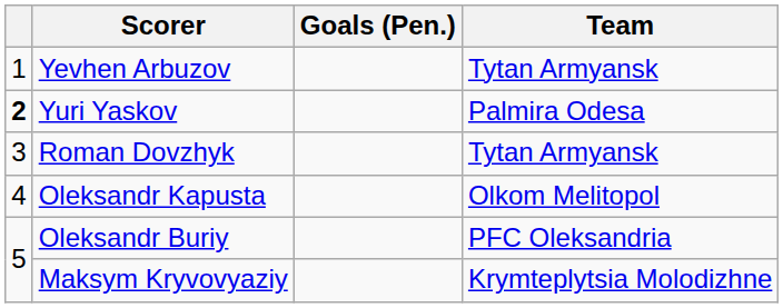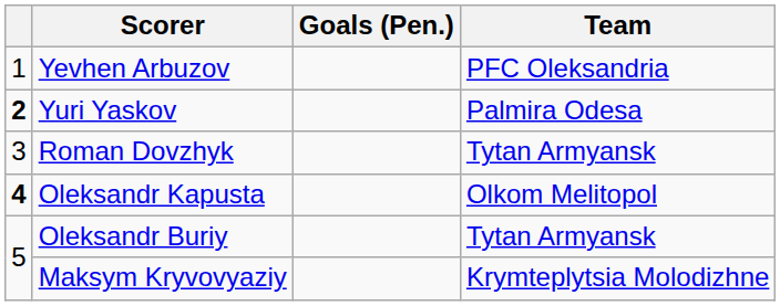 <table class="wikitable">
 <tr>
 <th></th>
 <th>Scorer</th>
 <th>Goals (Pen.)</th>
 <th>Team</th>
 </tr>
 <tr>
 <td>1</td>
 <td> <a href='#'>Yevhen Arbuzov</a></td>
 <td></td>
-<td><a href='#'>Tytan Armyansk</a></td>
+<td><a href='#'>PFC Oleksandria</a></td>
 </tr>
 <tr>
 <td><strong>2</strong></td>
 <td> <a href='#'>Yuri Yaskov</a></td>
 <td></td>
 <td><a href='#'>Palmira Odesa</a></td>
 </tr>
 <tr>
 <td>3</td>
 <td> <a href='#'>Roman Dovzhyk</a></td>
 <td></td>
 <td><a href='#'>Tytan Armyansk</a></td>
 </tr>
 <tr>
-<td>4</td>
+<td><strong>4</strong></td>
 <td> <a href='#'>Oleksandr Kapusta</a></td>
 <td></td>
 <td><a href='#'>Olkom Melitopol</a></td>
 </tr>
 <tr>
 <td rowspan="2">5</td>
 <td> <a href='#'>Oleksandr Buriy</a></td>
 <td></td>
-<td><a href='#'>PFC Oleksandria</a></td>
+<td><a href='#'>Tytan Armyansk</a></td>
 </tr>
 <tr>
 <td> <a href='#'>Maksym Kryvovyaziy</a></td>
 <td></td>
 <td><a href='#'>Krymteplytsia Molodizhne</a></td>
 </tr>
 </table>
